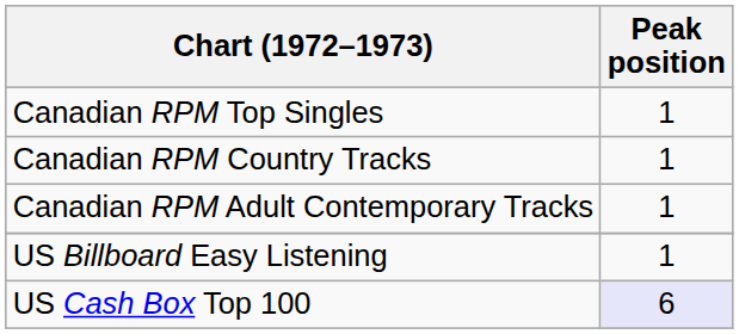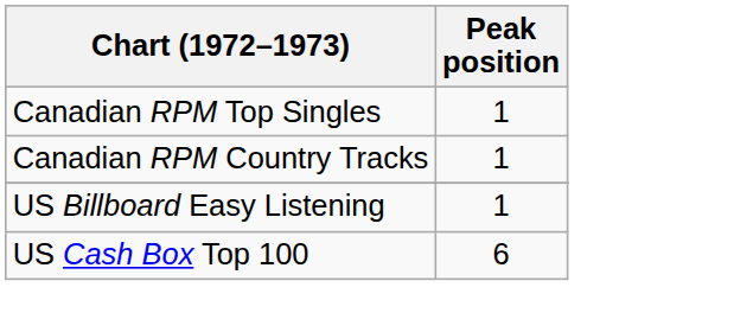 <table class="wikitable sortable">
 <tr>
 <th>Chart (1972–1973)</th>
 <th style="text-align:center;">Peak<br>position</th>
 </tr>
 <tr>
 <td>Canadian <em>RPM</em> Top Singles</td>
 <td style="text-align:center;">1</td>
 </tr>
 <tr>
 <td>Canadian <em>RPM</em> Country Tracks</td>
 <td style="text-align:center;">1</td>
 </tr>
 <tr>
-<td>Canadian <em>RPM</em> Adult Contemporary Tracks</td>
-<td style="text-align:center;">1</td>
-</tr>
-<tr>
 </tr>
 <tr>
 </tr>
 <tr>
 <td>US <em>Billboard</em> Easy Listening</td>
 <td style="text-align:center;">1</td>
 </tr>
 <tr>
 <td>US <a href='#'><em>Cash Box</em></a> Top 100</td>
-<td align="center" style="background: lavender;">6</td>
+<td align="center">6</td>
 </tr>
 </table>
